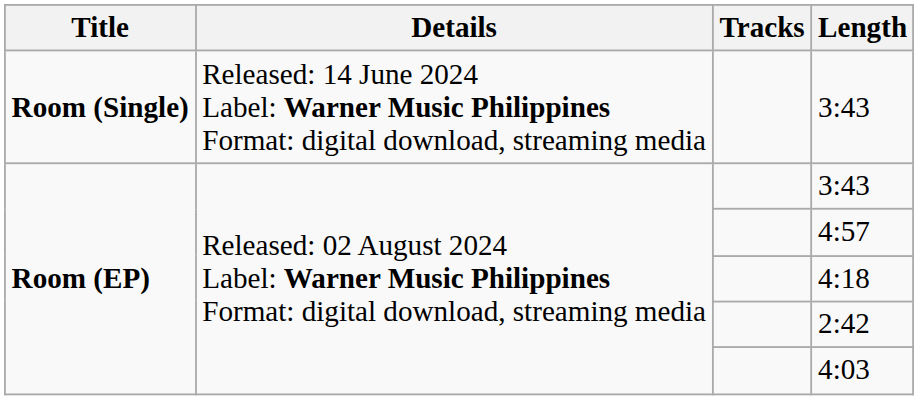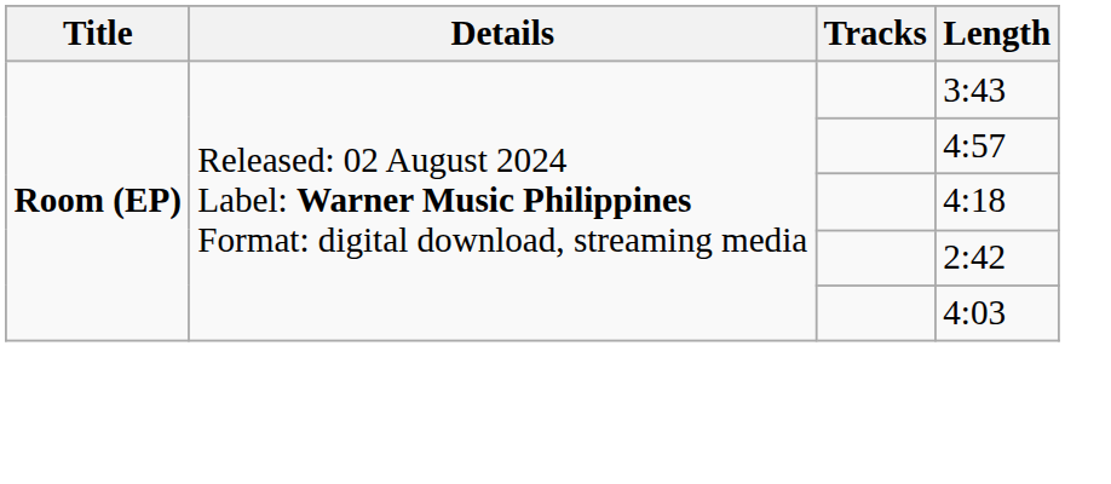 <table class="wikitable">
 <tr>
 <th>Title</th>
 <th>Details</th>
 <th>Tracks</th>
 <th>Length</th>
-</tr>
-<tr>
-<td><strong>Room (Single)</strong></td>
-<td>Released: 14 June 2024<br>Label: <strong>Warner Music Philippines</strong><br>Format: digital download, streaming media</td>
-<td></td>
-<td>3:43</td>
 </tr>
 <tr>
 <td rowspan="5"><strong>Room (EP)</strong></td>
 <td rowspan="5">Released: 02 August 2024<br>Label: <strong>Warner Music Philippines</strong><br>Format: digital download, streaming media</td>
 <td></td>
 <td>3:43</td>
 </tr>
 <tr>
 <td></td>
 <td>4:57</td>
 </tr>
 <tr>
 <td></td>
 <td>4:18</td>
 </tr>
 <tr>
 <td></td>
 <td>2:42</td>
 </tr>
 <tr>
 <td></td>
 <td>4:03</td>
 </tr>
 </table>
